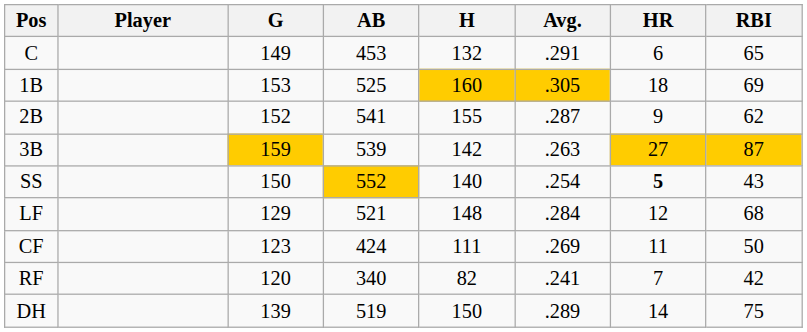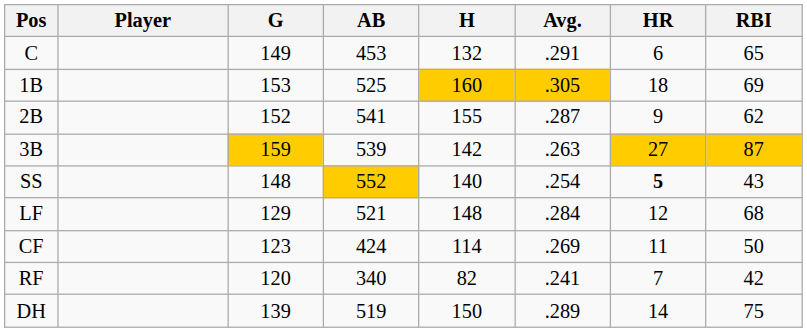 <table class="wikitable sortable">
 <tr>
 <th bgcolor="#DDDDFF" width="5%">Pos</th>
 <th bgcolor="#DDDDFF" width="16%">Player</th>
 <th bgcolor="#DDDDFF" width="9%">G</th>
 <th bgcolor="#DDDDFF" width="9%">AB</th>
 <th bgcolor="#DDDDFF" width="9%">H</th>
 <th bgcolor="#DDDDFF" width="9%">Avg.</th>
 <th bgcolor="#DDDDFF" width="9%">HR</th>
 <th bgcolor="#DDDDFF" width="9%">RBI</th>
 </tr>
 <tr align="center">
 <td>C</td>
 <td></td>
 <td>149</td>
 <td>453</td>
 <td>132</td>
 <td>.291</td>
 <td>6</td>
 <td>65</td>
 </tr>
 <tr align="center">
 <td>1B</td>
 <td></td>
 <td>153</td>
 <td>525</td>
 <td bgcolor="#FFCC00">160</td>
 <td bgcolor="#FFCC00">.305</td>
 <td>18</td>
 <td>69</td>
 </tr>
 <tr align="center">
 <td>2B</td>
 <td></td>
 <td>152</td>
 <td>541</td>
 <td>155</td>
 <td>.287</td>
 <td>9</td>
 <td>62</td>
 </tr>
 <tr align="center">
 <td>3B</td>
 <td></td>
 <td bgcolor="#FFCC00">159</td>
 <td>539</td>
 <td>142</td>
 <td>.263</td>
 <td bgcolor="#FFCC00">27</td>
 <td bgcolor="#FFCC00">87</td>
 </tr>
 <tr align="center">
 <td>SS</td>
 <td></td>
-<td>150</td>
+<td>148</td>
 <td bgcolor="#FFCC00">552</td>
 <td>140</td>
 <td>.254</td>
 <td><strong>5</strong></td>
 <td>43</td>
 </tr>
 <tr align="center">
 <td>LF</td>
 <td></td>
 <td>129</td>
 <td>521</td>
 <td>148</td>
 <td>.284</td>
 <td>12</td>
 <td>68</td>
 </tr>
 <tr align="center">
 <td>CF</td>
 <td></td>
 <td>123</td>
 <td>424</td>
-<td>111</td>
+<td>114</td>
 <td>.269</td>
 <td>11</td>
 <td>50</td>
 </tr>
 <tr align="center">
 <td>RF</td>
 <td></td>
 <td>120</td>
 <td>340</td>
 <td>82</td>
 <td>.241</td>
 <td>7</td>
 <td>42</td>
 </tr>
 <tr align="center">
 <td>DH</td>
 <td></td>
 <td>139</td>
 <td>519</td>
 <td>150</td>
 <td>.289</td>
 <td>14</td>
 <td>75</td>
 </tr>
 </table>
